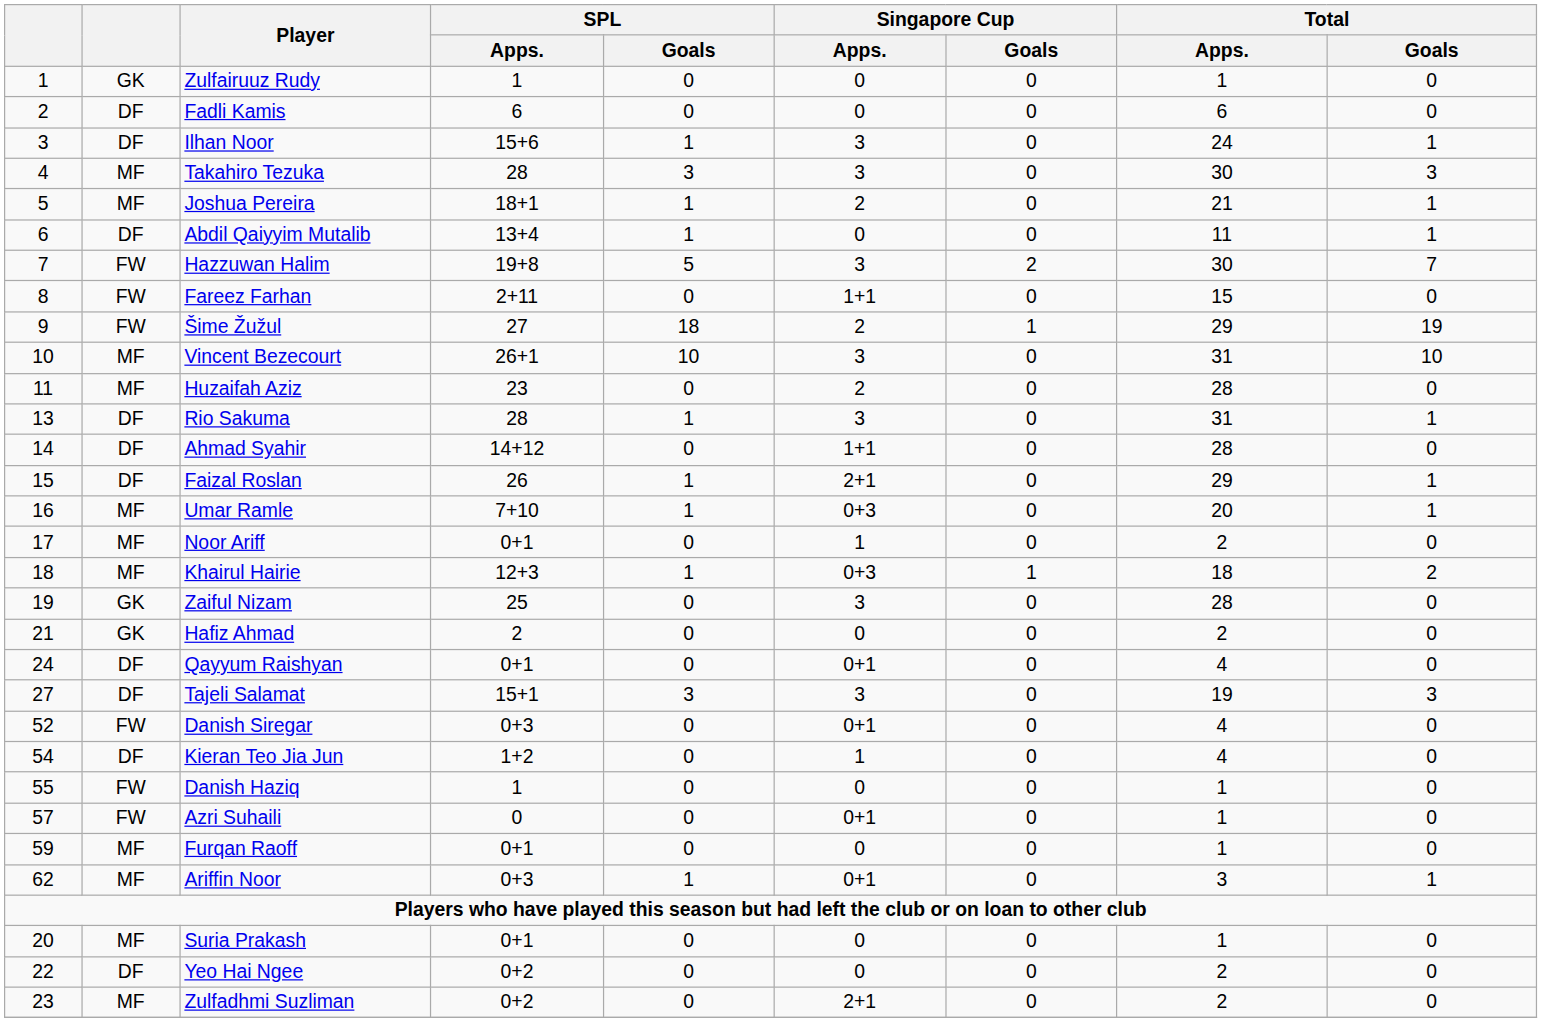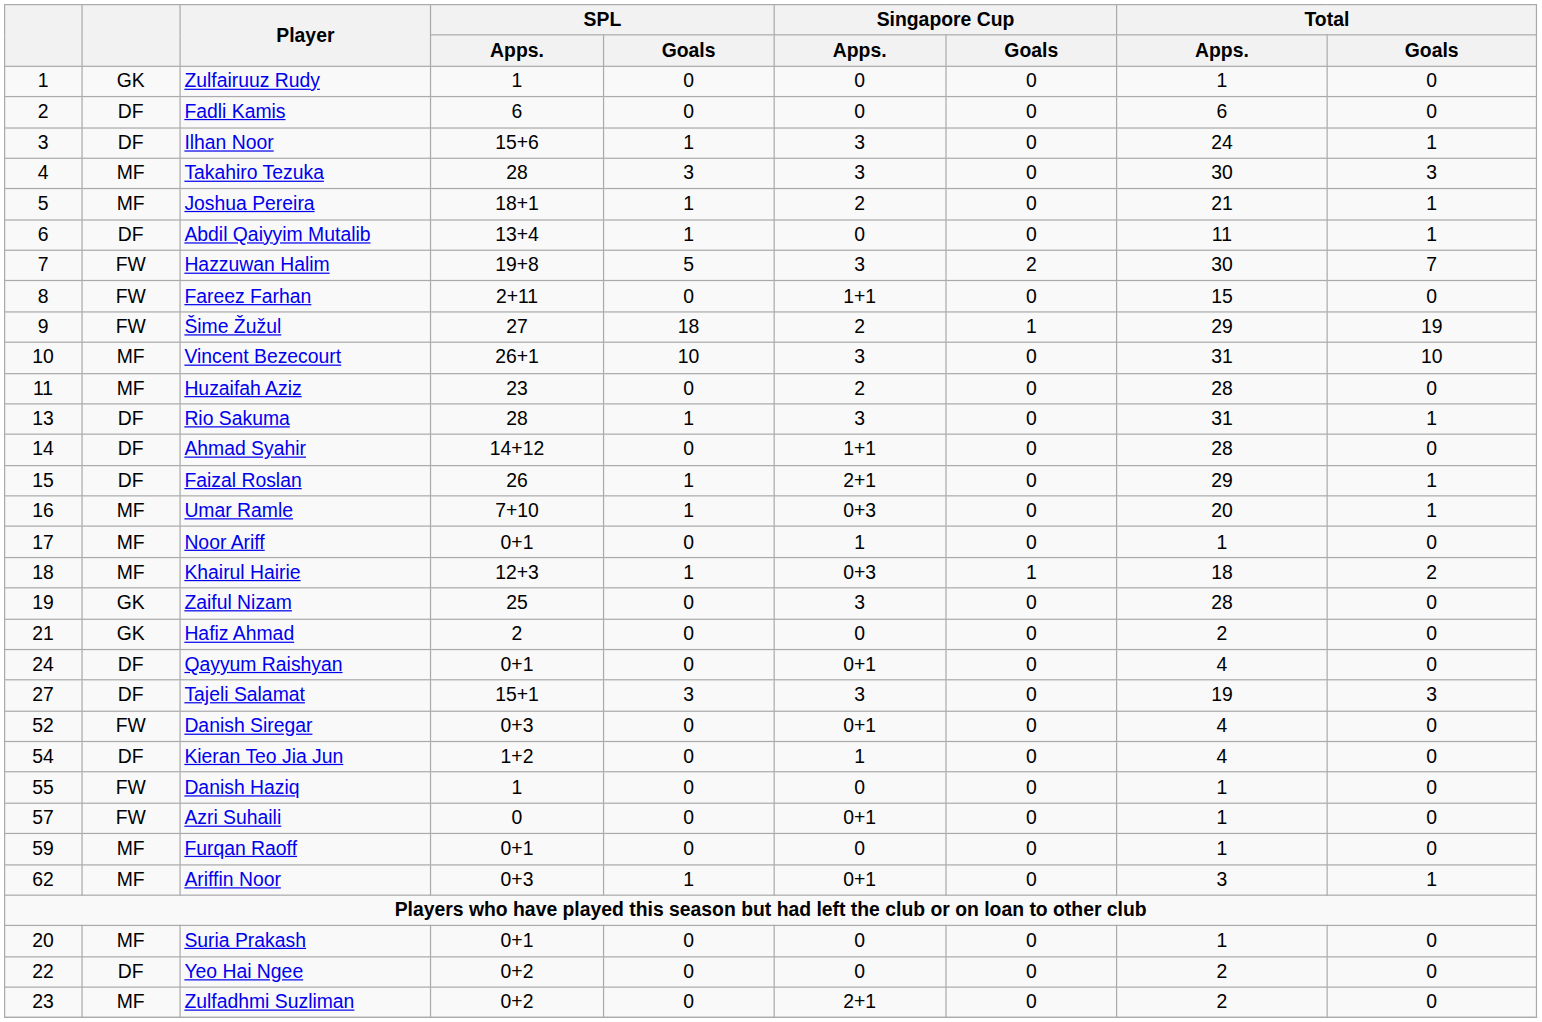 <table class="wikitable" style="text-align:center; font-size:100%; width:80%;">
 <tr>
 <th rowspan=2></th>
 <th rowspan=2></th>
 <th rowspan=2 width="200">Player</th>
 <th colspan=2 width="105">SPL</th>
 <th colspan=2 width="105">Singapore Cup</th>
 <th colspan=2 width="130">Total</th>
 </tr>
 <tr>
 <th>Apps.</th>
 <th>Goals</th>
 <th>Apps.</th>
 <th>Goals</th>
 <th>Apps.</th>
 <th>Goals</th>
 </tr>
 <tr>
 <td>1</td>
 <td>GK</td>
 <td align="left"> <a href='#'>Zulfairuuz Rudy</a></td>
 <td>1</td>
 <td>0</td>
 <td>0</td>
 <td>0</td>
 <td>1</td>
 <td>0</td>
 </tr>
 <tr>
 <td>2</td>
 <td>DF</td>
 <td align="left"> <a href='#'>Fadli Kamis</a></td>
 <td>6</td>
 <td>0</td>
 <td>0</td>
 <td>0</td>
 <td>6</td>
 <td>0</td>
 </tr>
 <tr>
 <td>3</td>
 <td>DF</td>
 <td align="left"> <a href='#'>Ilhan Noor</a></td>
 <td>15+6</td>
 <td>1</td>
 <td>3</td>
 <td>0</td>
 <td>24</td>
 <td>1</td>
 </tr>
 <tr>
 <td>4</td>
 <td>MF</td>
 <td align="left"> <a href='#'>Takahiro Tezuka</a></td>
 <td>28</td>
 <td>3</td>
 <td>3</td>
 <td>0</td>
 <td>30</td>
 <td>3</td>
 </tr>
 <tr>
 <td>5</td>
 <td>MF</td>
 <td align="left"> <a href='#'>Joshua Pereira</a></td>
 <td>18+1</td>
 <td>1</td>
 <td>2</td>
 <td>0</td>
 <td>21</td>
 <td>1</td>
 </tr>
 <tr>
 <td>6</td>
 <td>DF</td>
 <td align="left"> <a href='#'>Abdil Qaiyyim Mutalib</a></td>
 <td>13+4</td>
 <td>1</td>
 <td>0</td>
 <td>0</td>
 <td>11</td>
 <td>1</td>
 </tr>
 <tr>
 <td>7</td>
 <td>FW</td>
 <td align="left"> <a href='#'>Hazzuwan Halim</a></td>
 <td>19+8</td>
 <td>5</td>
 <td>3</td>
 <td>2</td>
 <td>30</td>
 <td>7</td>
 </tr>
 <tr>
 <td>8</td>
 <td>FW</td>
 <td align="left"> <a href='#'>Fareez Farhan</a></td>
 <td>2+11</td>
 <td>0</td>
 <td>1+1</td>
 <td>0</td>
 <td>15</td>
 <td>0</td>
 </tr>
 <tr>
 <td>9</td>
 <td>FW</td>
 <td align="left"> <a href='#'>Šime Žužul</a></td>
 <td>27</td>
 <td>18</td>
 <td>2</td>
 <td>1</td>
 <td>29</td>
 <td>19</td>
 </tr>
 <tr>
 <td>10</td>
 <td>MF</td>
 <td align="left"> <a href='#'>Vincent Bezecourt</a></td>
 <td>26+1</td>
 <td>10</td>
 <td>3</td>
 <td>0</td>
 <td>31</td>
 <td>10</td>
 </tr>
 <tr>
 <td>11</td>
 <td>MF</td>
 <td align="left"> <a href='#'>Huzaifah Aziz</a></td>
 <td>23</td>
 <td>0</td>
 <td>2</td>
 <td>0</td>
 <td>28</td>
 <td>0</td>
 </tr>
 <tr>
 <td>13</td>
 <td>DF</td>
 <td align="left"> <a href='#'>Rio Sakuma</a></td>
 <td>28</td>
 <td>1</td>
 <td>3</td>
 <td>0</td>
 <td>31</td>
 <td>1</td>
 </tr>
 <tr>
 <td>14</td>
 <td>DF</td>
 <td align="left"> <a href='#'>Ahmad Syahir</a></td>
 <td>14+12</td>
 <td>0</td>
 <td>1+1</td>
 <td>0</td>
 <td>28</td>
 <td>0</td>
 </tr>
 <tr>
 <td>15</td>
 <td>DF</td>
 <td align="left"> <a href='#'>Faizal Roslan</a></td>
 <td>26</td>
 <td>1</td>
 <td>2+1</td>
 <td>0</td>
 <td>29</td>
 <td>1</td>
 </tr>
 <tr>
 <td>16</td>
 <td>MF</td>
 <td align="left"> <a href='#'>Umar Ramle</a></td>
 <td>7+10</td>
 <td>1</td>
 <td>0+3</td>
 <td>0</td>
 <td>20</td>
 <td>1</td>
 </tr>
 <tr>
 <td>17</td>
 <td>MF</td>
 <td align="left"> <a href='#'>Noor Ariff</a></td>
 <td>0+1</td>
 <td>0</td>
 <td>1</td>
 <td>0</td>
-<td>2</td>
+<td>1</td>
 <td>0</td>
 </tr>
 <tr>
 <td>18</td>
 <td>MF</td>
 <td align="left"> <a href='#'>Khairul Hairie</a></td>
 <td>12+3</td>
 <td>1</td>
 <td>0+3</td>
 <td>1</td>
 <td>18</td>
 <td>2</td>
 </tr>
 <tr>
 <td>19</td>
 <td>GK</td>
 <td align="left"> <a href='#'>Zaiful Nizam</a></td>
 <td>25</td>
 <td>0</td>
 <td>3</td>
 <td>0</td>
 <td>28</td>
 <td>0</td>
 </tr>
 <tr>
 <td>21</td>
 <td>GK</td>
 <td align="left"> <a href='#'>Hafiz Ahmad</a></td>
 <td>2</td>
 <td>0</td>
 <td>0</td>
 <td>0</td>
 <td>2</td>
 <td>0</td>
 </tr>
 <tr>
 <td>24</td>
 <td>DF</td>
 <td align="left"> <a href='#'>Qayyum Raishyan</a></td>
 <td>0+1</td>
 <td>0</td>
 <td>0+1</td>
 <td>0</td>
 <td>4</td>
 <td>0</td>
 </tr>
 <tr>
 <td>27</td>
 <td>DF</td>
 <td align="left"> <a href='#'>Tajeli Salamat</a></td>
 <td>15+1</td>
 <td>3</td>
 <td>3</td>
 <td>0</td>
 <td>19</td>
 <td>3</td>
 </tr>
 <tr>
 <td>52</td>
 <td>FW</td>
 <td align="left"> <a href='#'>Danish Siregar</a></td>
 <td>0+3</td>
 <td>0</td>
 <td>0+1</td>
 <td>0</td>
 <td>4</td>
 <td>0</td>
 </tr>
 <tr>
 <td>54</td>
 <td>DF</td>
 <td align="left"> <a href='#'>Kieran Teo Jia Jun</a></td>
 <td>1+2</td>
 <td>0</td>
 <td>1</td>
 <td>0</td>
 <td>4</td>
 <td>0</td>
 </tr>
 <tr>
 <td>55</td>
 <td>FW</td>
 <td align="left"> <a href='#'>Danish Haziq</a></td>
 <td>1</td>
 <td>0</td>
 <td>0</td>
 <td>0</td>
 <td>1</td>
 <td>0</td>
 </tr>
 <tr>
 <td>57</td>
 <td>FW</td>
 <td align="left"> <a href='#'>Azri Suhaili</a></td>
 <td>0</td>
 <td>0</td>
 <td>0+1</td>
 <td>0</td>
 <td>1</td>
 <td>0</td>
 </tr>
 <tr>
 <td>59</td>
 <td>MF</td>
 <td align="left"> <a href='#'>Furqan Raoff</a></td>
 <td>0+1</td>
 <td>0</td>
 <td>0</td>
 <td>0</td>
 <td>1</td>
 <td>0</td>
 </tr>
 <tr>
 <td>62</td>
 <td>MF</td>
 <td align="left"> <a href='#'>Ariffin Noor</a></td>
 <td>0+3</td>
 <td>1</td>
 <td>0+1</td>
 <td>0</td>
 <td>3</td>
 <td>1</td>
 </tr>
 <tr>
 <td colspan="17"><strong>Players who have played this season but had left the club or on loan to other club</strong></td>
 </tr>
 <tr>
 <td>20</td>
 <td>MF</td>
 <td align="left"> <a href='#'>Suria Prakash</a></td>
 <td>0+1</td>
 <td>0</td>
 <td>0</td>
 <td>0</td>
 <td>1</td>
 <td>0</td>
 </tr>
 <tr>
 <td>22</td>
 <td>DF</td>
 <td align="left"> <a href='#'>Yeo Hai Ngee</a></td>
 <td>0+2</td>
 <td>0</td>
 <td>0</td>
 <td>0</td>
 <td>2</td>
 <td>0</td>
 </tr>
 <tr>
 <td>23</td>
 <td>MF</td>
 <td align="left"> <a href='#'>Zulfadhmi Suzliman</a></td>
 <td>0+2</td>
 <td>0</td>
 <td>2+1</td>
 <td>0</td>
 <td>2</td>
 <td>0</td>
 </tr>
 <tr>
 </tr>
 </table>
